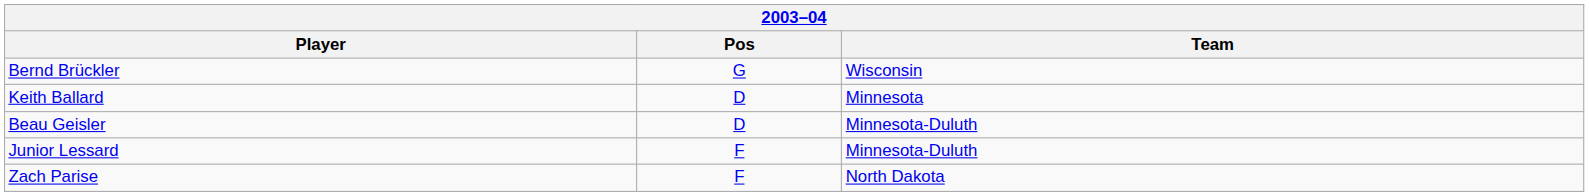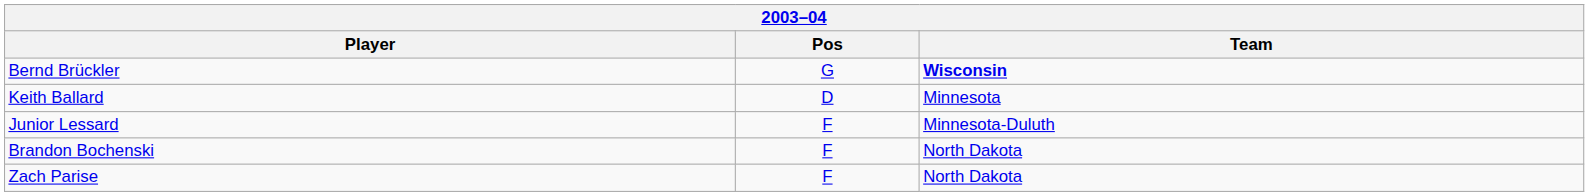 <table class="wikitable" width=95%>
 <tr>
 <th colspan=3><a href='#'>2003–04</a></th>
 </tr>
 <tr>
 <th>Player</th>
 <th>Pos</th>
 <th>Team</th>
 </tr>
 <tr>
 <td><a href='#'>Bernd Brückler</a></td>
 <td align=center><a href='#'>G</a></td>
-<td><a href='#'>Wisconsin</a></td>
+<td><strong><a href='#'>Wisconsin</a></strong></td>
 </tr>
 <tr>
 <td><a href='#'>Keith Ballard</a></td>
 <td align=center><a href='#'>D</a></td>
 <td><a href='#'>Minnesota</a></td>
 </tr>
 <tr>
-<td><a href='#'>Beau Geisler</a></td>
-<td align=center><a href='#'>D</a></td>
+<td><a href='#'>Junior Lessard</a></td>
+<td align=center><a href='#'>F</a></td>
 <td><a href='#'>Minnesota-Duluth</a></td>
 </tr>
 <tr>
-<td><a href='#'>Junior Lessard</a></td>
+<td><a href='#'>Brandon Bochenski</a></td>
 <td align=center><a href='#'>F</a></td>
-<td><a href='#'>Minnesota-Duluth</a></td>
+<td><a href='#'>North Dakota</a></td>
 </tr>
 <tr>
 <td><a href='#'>Zach Parise</a></td>
 <td align=center><a href='#'>F</a></td>
 <td><a href='#'>North Dakota</a></td>
 </tr>
 </table>
